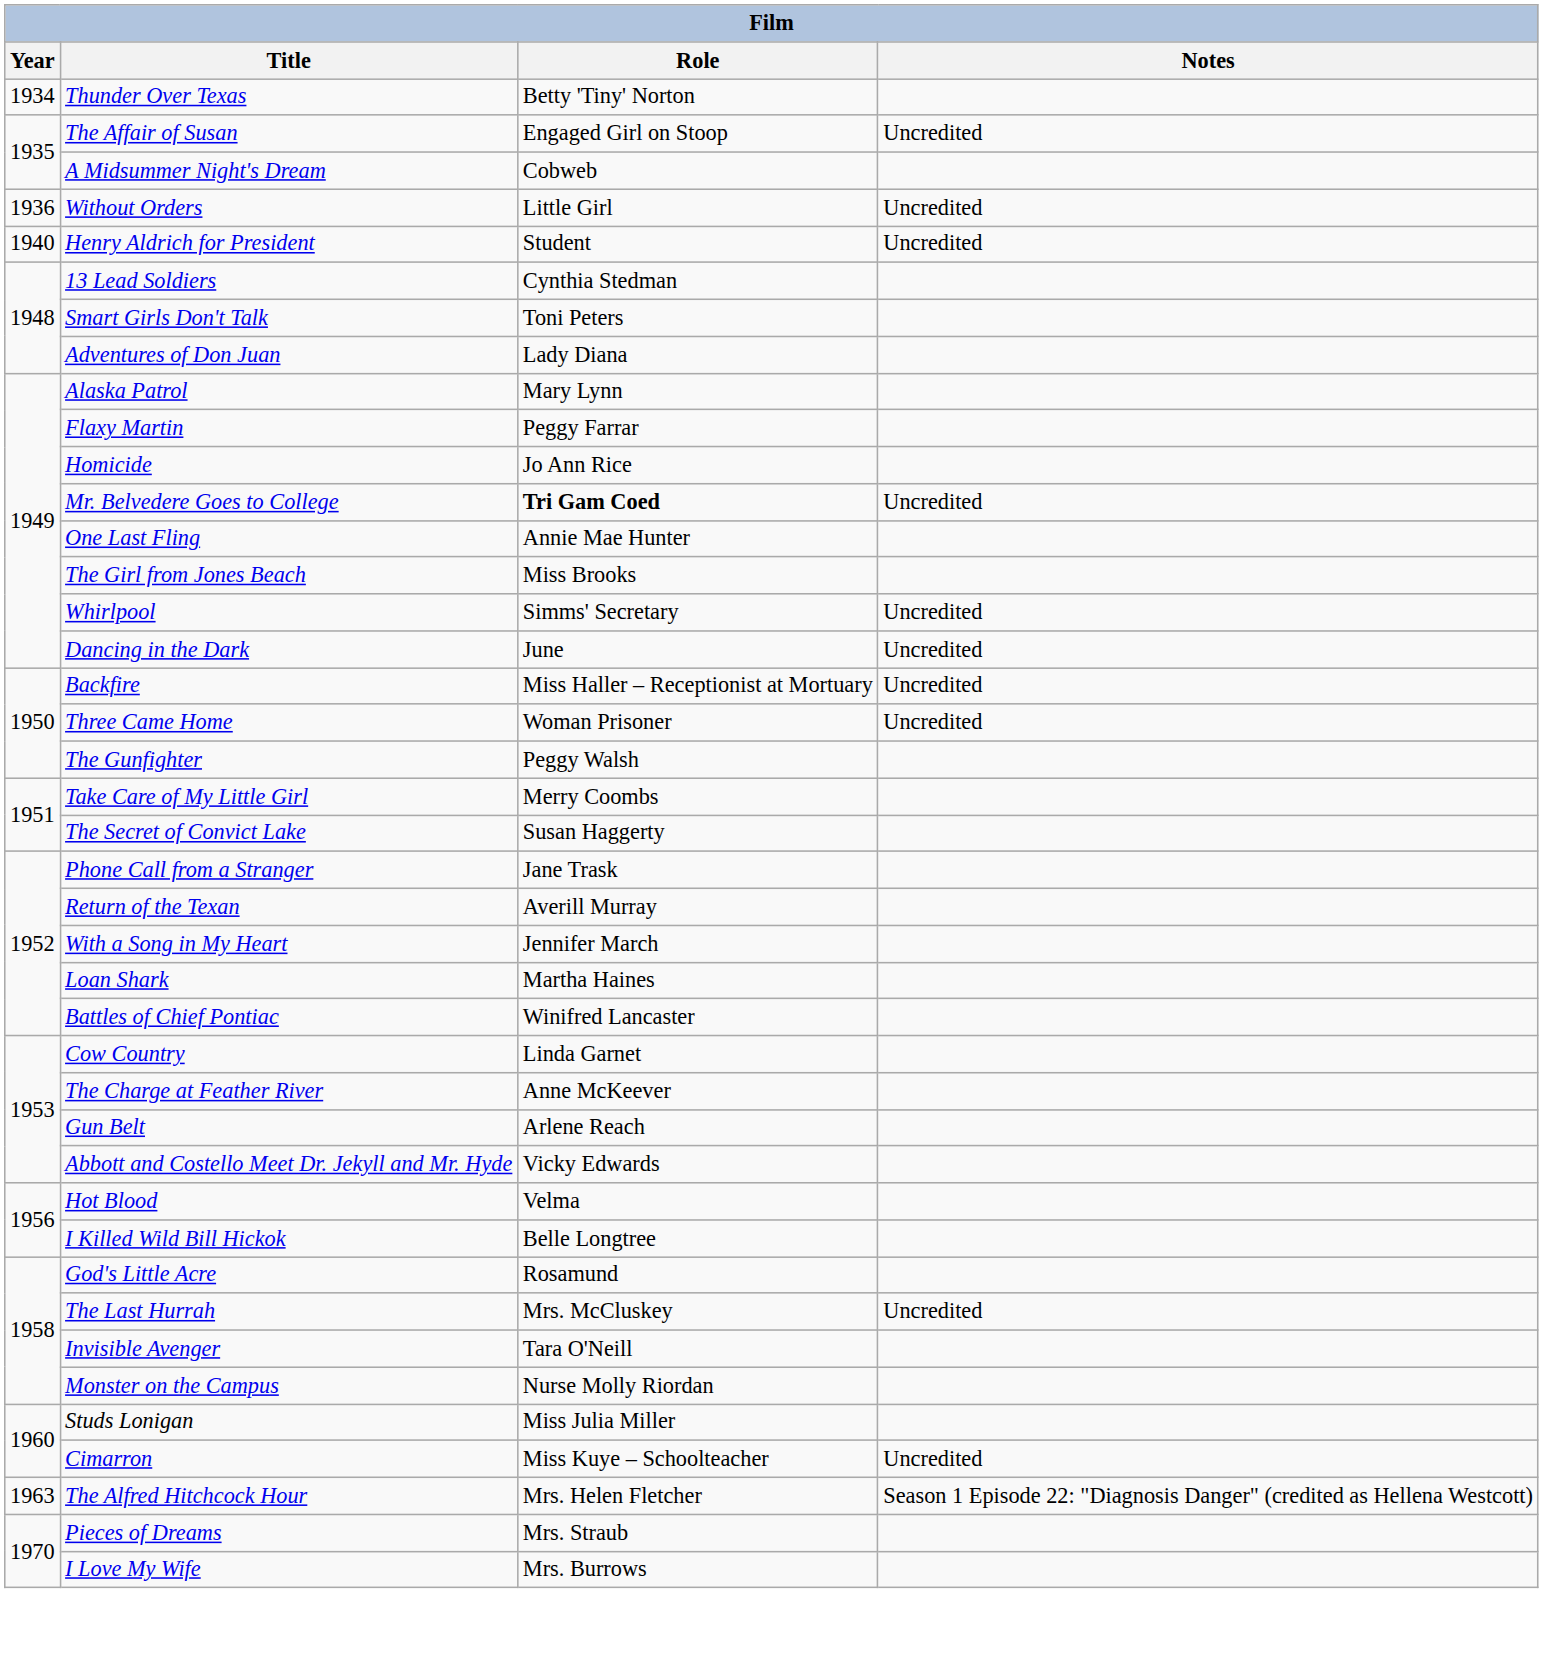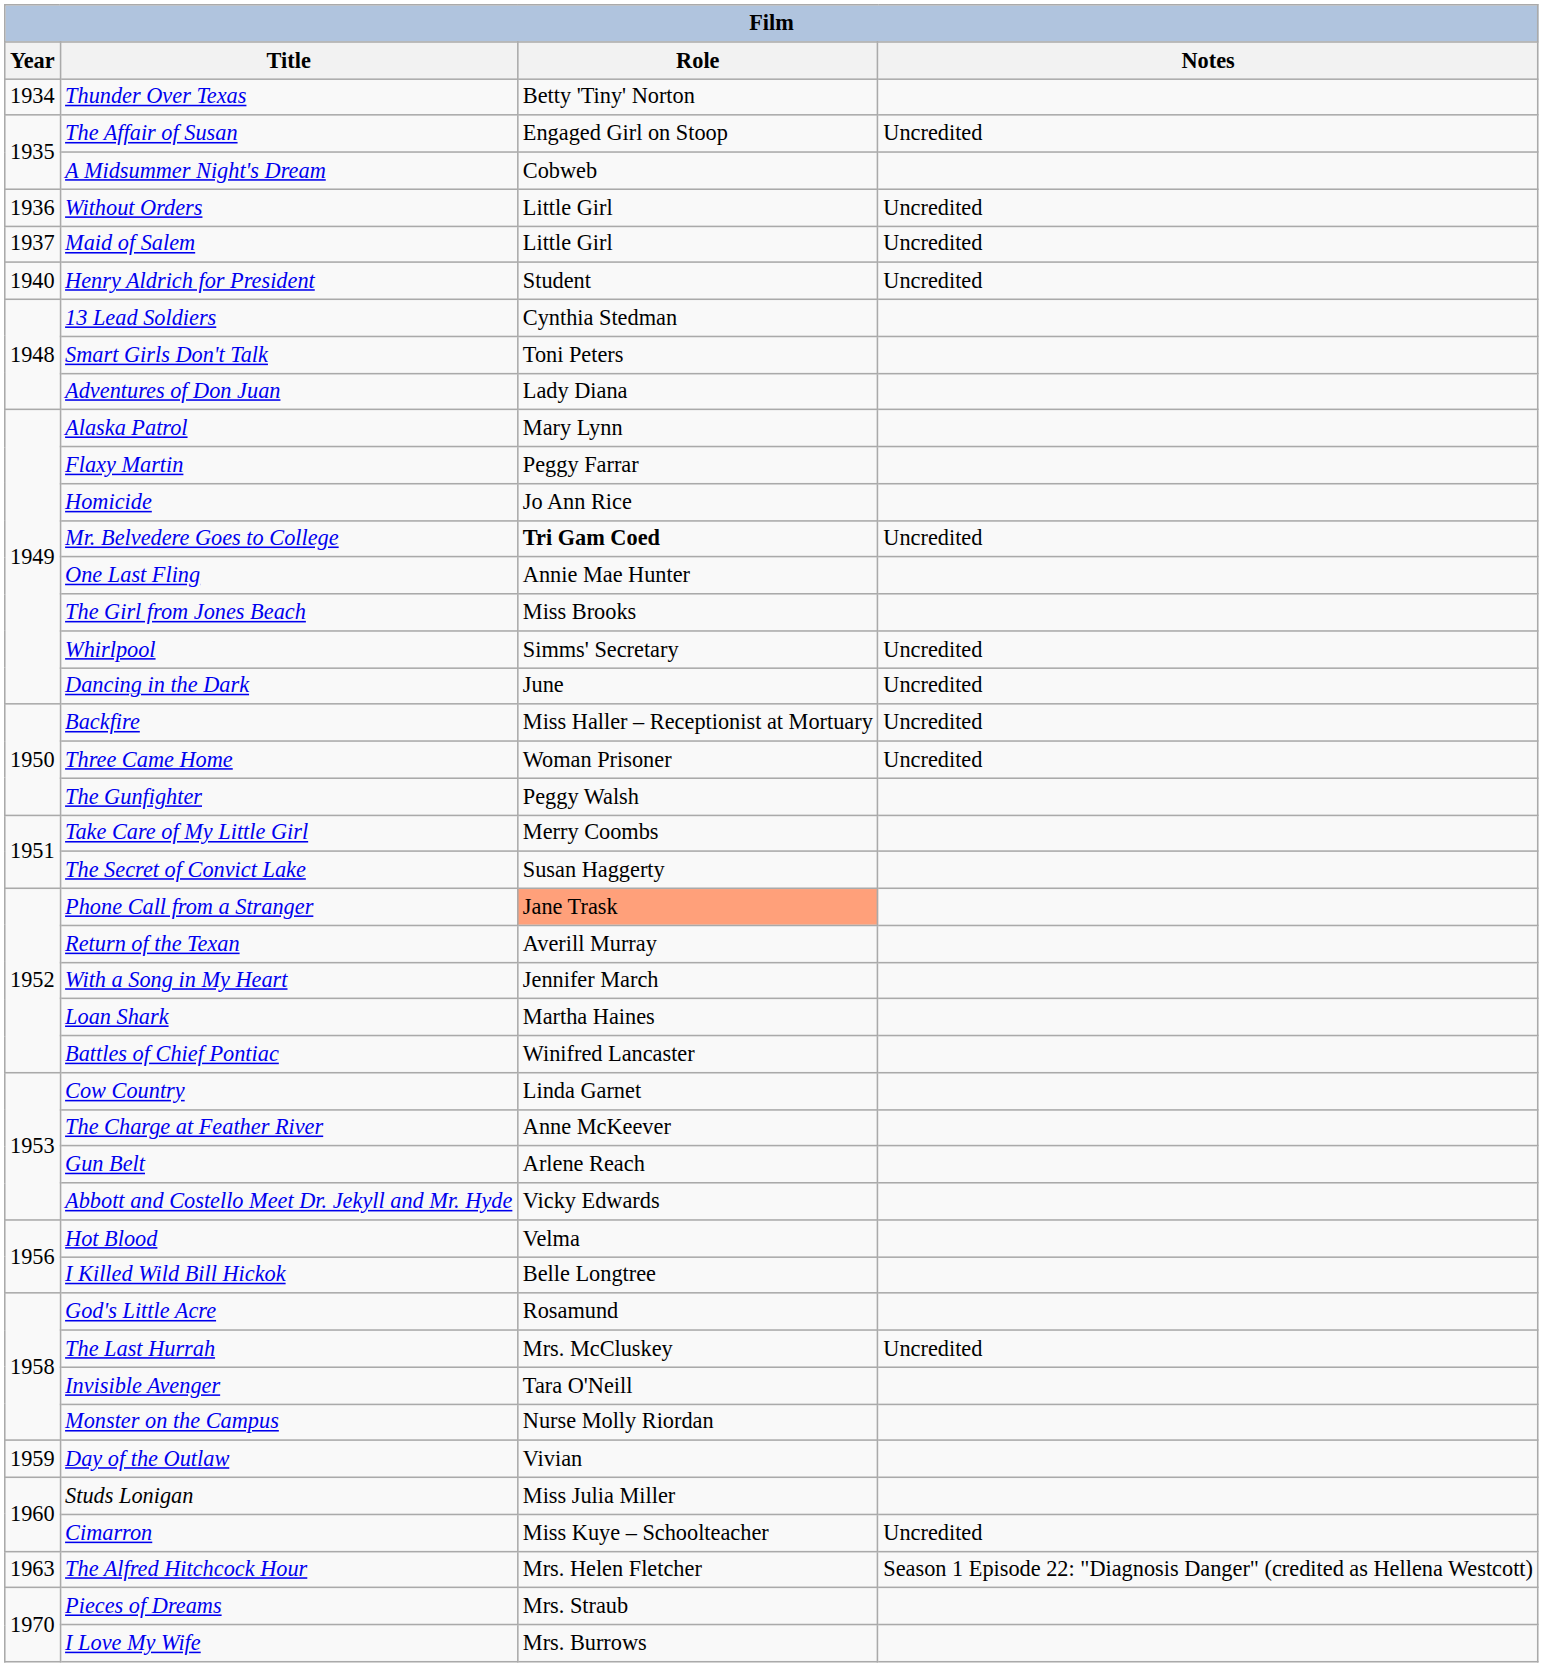 <table class="wikitable" style="font-size: 90%;">
 <tr>
 <th colspan="4" style="background: LightSteelBlue;">Film</th>
 </tr>
 <tr>
 <th>Year</th>
 <th>Title</th>
 <th>Role</th>
 <th>Notes</th>
 </tr>
 <tr>
 <td>1934</td>
 <td><em><a href='#'>Thunder Over Texas</a></em></td>
 <td>Betty 'Tiny' Norton</td>
 <td></td>
 </tr>
 <tr>
 <td rowspan=2>1935</td>
 <td><em><a href='#'>The Affair of Susan</a></em></td>
 <td>Engaged Girl on Stoop</td>
 <td>Uncredited</td>
 </tr>
 <tr>
 <td><em><a href='#'>A Midsummer Night's Dream</a></em></td>
 <td>Cobweb</td>
 <td></td>
 </tr>
 <tr>
 <td>1936</td>
 <td><em><a href='#'>Without Orders</a></em></td>
+<td>Little Girl</td>
+<td>Uncredited</td>
+</tr>
+<tr>
+<td>1937</td>
+<td><em><a href='#'>Maid of Salem</a></em></td>
 <td>Little Girl</td>
 <td>Uncredited</td>
 </tr>
 <tr>
 <td>1940</td>
 <td><em><a href='#'>Henry Aldrich for President</a></em></td>
 <td>Student</td>
 <td>Uncredited</td>
 </tr>
 <tr>
 <td rowspan=3>1948</td>
 <td><em><a href='#'>13 Lead Soldiers</a></em></td>
 <td>Cynthia Stedman</td>
 <td></td>
 </tr>
 <tr>
 <td><em><a href='#'>Smart Girls Don't Talk</a></em></td>
 <td>Toni Peters</td>
 <td></td>
 </tr>
 <tr>
 <td><em><a href='#'>Adventures of Don Juan</a></em></td>
 <td>Lady Diana</td>
 <td></td>
 </tr>
 <tr>
 <td rowspan=8>1949</td>
 <td><em><a href='#'>Alaska Patrol</a></em></td>
 <td>Mary Lynn</td>
 <td></td>
 </tr>
 <tr>
 <td><em><a href='#'>Flaxy Martin</a></em></td>
 <td>Peggy Farrar</td>
 <td></td>
 </tr>
 <tr>
 <td><em><a href='#'>Homicide</a></em></td>
 <td>Jo Ann Rice</td>
 <td></td>
 </tr>
 <tr>
 <td><em><a href='#'>Mr. Belvedere Goes to College</a></em></td>
 <td><strong>Tri Gam Coed</strong></td>
 <td>Uncredited</td>
 </tr>
 <tr>
 <td><em><a href='#'>One Last Fling</a></em></td>
 <td>Annie Mae Hunter</td>
 <td></td>
 </tr>
 <tr>
 <td><em><a href='#'>The Girl from Jones Beach</a></em></td>
 <td>Miss Brooks</td>
 <td></td>
 </tr>
 <tr>
 <td><em><a href='#'>Whirlpool</a></em></td>
 <td>Simms' Secretary</td>
 <td>Uncredited</td>
 </tr>
 <tr>
 <td><em><a href='#'>Dancing in the Dark</a></em></td>
 <td>June</td>
 <td>Uncredited</td>
 </tr>
 <tr>
 <td rowspan=3>1950</td>
 <td><em><a href='#'>Backfire</a></em></td>
 <td>Miss Haller – Receptionist at Mortuary</td>
 <td>Uncredited</td>
 </tr>
 <tr>
 <td><em><a href='#'>Three Came Home</a></em></td>
 <td>Woman Prisoner</td>
 <td>Uncredited</td>
 </tr>
 <tr>
 <td><em><a href='#'>The Gunfighter</a></em></td>
 <td>Peggy Walsh</td>
 <td></td>
 </tr>
 <tr>
 <td rowspan=2>1951</td>
 <td><em><a href='#'>Take Care of My Little Girl</a></em></td>
 <td>Merry Coombs</td>
 <td></td>
 </tr>
 <tr>
 <td><em><a href='#'>The Secret of Convict Lake</a></em></td>
 <td>Susan Haggerty</td>
 <td></td>
 </tr>
 <tr>
 <td rowspan=5>1952</td>
 <td><em><a href='#'>Phone Call from a Stranger</a></em></td>
-<td>Jane Trask</td>
+<td style="background: lightsalmon;">Jane Trask</td>
 <td></td>
 </tr>
 <tr>
 <td><em><a href='#'>Return of the Texan</a></em></td>
 <td>Averill Murray</td>
 <td></td>
 </tr>
 <tr>
 <td><em><a href='#'>With a Song in My Heart</a></em></td>
 <td>Jennifer March</td>
 <td></td>
 </tr>
 <tr>
 <td><em><a href='#'>Loan Shark</a></em></td>
 <td>Martha Haines</td>
 <td></td>
 </tr>
 <tr>
 <td><em><a href='#'>Battles of Chief Pontiac</a></em></td>
 <td>Winifred Lancaster</td>
 <td></td>
 </tr>
 <tr>
 <td rowspan=4>1953</td>
 <td><em><a href='#'>Cow Country</a></em></td>
 <td>Linda Garnet</td>
 <td></td>
 </tr>
 <tr>
 <td><em><a href='#'>The Charge at Feather River</a></em></td>
 <td>Anne McKeever</td>
 <td></td>
 </tr>
 <tr>
 <td><em><a href='#'>Gun Belt</a></em></td>
 <td>Arlene Reach</td>
 <td></td>
 </tr>
 <tr>
 <td><em><a href='#'>Abbott and Costello Meet Dr. Jekyll and Mr. Hyde</a></em></td>
 <td>Vicky Edwards</td>
 <td></td>
 </tr>
 <tr>
 <td rowspan=2>1956</td>
 <td><em><a href='#'>Hot Blood</a></em></td>
 <td>Velma</td>
 <td></td>
 </tr>
 <tr>
 <td><em><a href='#'>I Killed Wild Bill Hickok</a></em></td>
 <td>Belle Longtree</td>
 <td></td>
 </tr>
 <tr>
 <td rowspan=4>1958</td>
 <td><em><a href='#'>God's Little Acre</a></em></td>
 <td>Rosamund</td>
 <td></td>
 </tr>
 <tr>
 <td><em><a href='#'>The Last Hurrah</a></em></td>
 <td>Mrs. McCluskey</td>
 <td>Uncredited</td>
 </tr>
 <tr>
 <td><em><a href='#'>Invisible Avenger</a></em></td>
 <td>Tara O'Neill</td>
 <td></td>
 </tr>
 <tr>
 <td><em><a href='#'>Monster on the Campus</a></em></td>
 <td>Nurse Molly Riordan</td>
 <td></td>
 </tr>
 <tr>
+<td>1959</td>
+<td><em><a href='#'>Day of the Outlaw</a></em></td>
+<td>Vivian</td>
+<td></td>
+</tr>
+<tr>
 <td rowspan=2>1960</td>
 <td><em>Studs Lonigan</em></td>
 <td>Miss Julia Miller</td>
 <td></td>
 </tr>
 <tr>
 <td><em><a href='#'>Cimarron</a></em></td>
 <td>Miss Kuye – Schoolteacher</td>
 <td>Uncredited</td>
 </tr>
 <tr>
 <td>1963</td>
 <td><em><a href='#'>The Alfred Hitchcock Hour</a></em></td>
 <td>Mrs. Helen Fletcher</td>
 <td>Season 1 Episode 22: "Diagnosis Danger" (credited as Hellena Westcott)</td>
 </tr>
 <tr>
 <td rowspan=2>1970</td>
 <td><em><a href='#'>Pieces of Dreams</a></em></td>
 <td>Mrs. Straub</td>
 <td></td>
 </tr>
 <tr>
 <td><em><a href='#'>I Love My Wife</a></em></td>
 <td>Mrs. Burrows</td>
 <td></td>
 </tr>
 </table>
